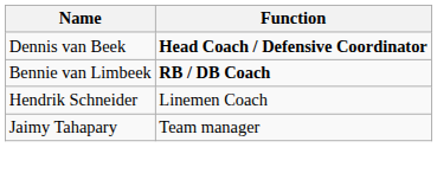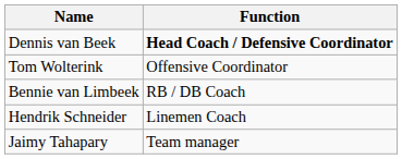 <table class="wikitable">
 <tr>
 <th>Name</th>
 <th>Function</th>
 </tr>
 <tr>
 <td>Dennis van Beek</td>
 <td><strong>Head Coach / Defensive Coordinator</strong></td>
 </tr>
 <tr>
+<td>Tom Wolterink</td>
+<td>Offensive Coordinator</td>
+</tr>
+<tr>
 <td>Bennie van Limbeek</td>
-<td><strong>RB / DB Coach</strong></td>
+<td>RB / DB Coach</td>
 </tr>
 <tr>
 <td>Hendrik Schneider</td>
 <td>Linemen Coach</td>
 </tr>
 <tr>
 <td>Jaimy Tahapary</td>
 <td>Team manager</td>
 </tr>
 </table>
